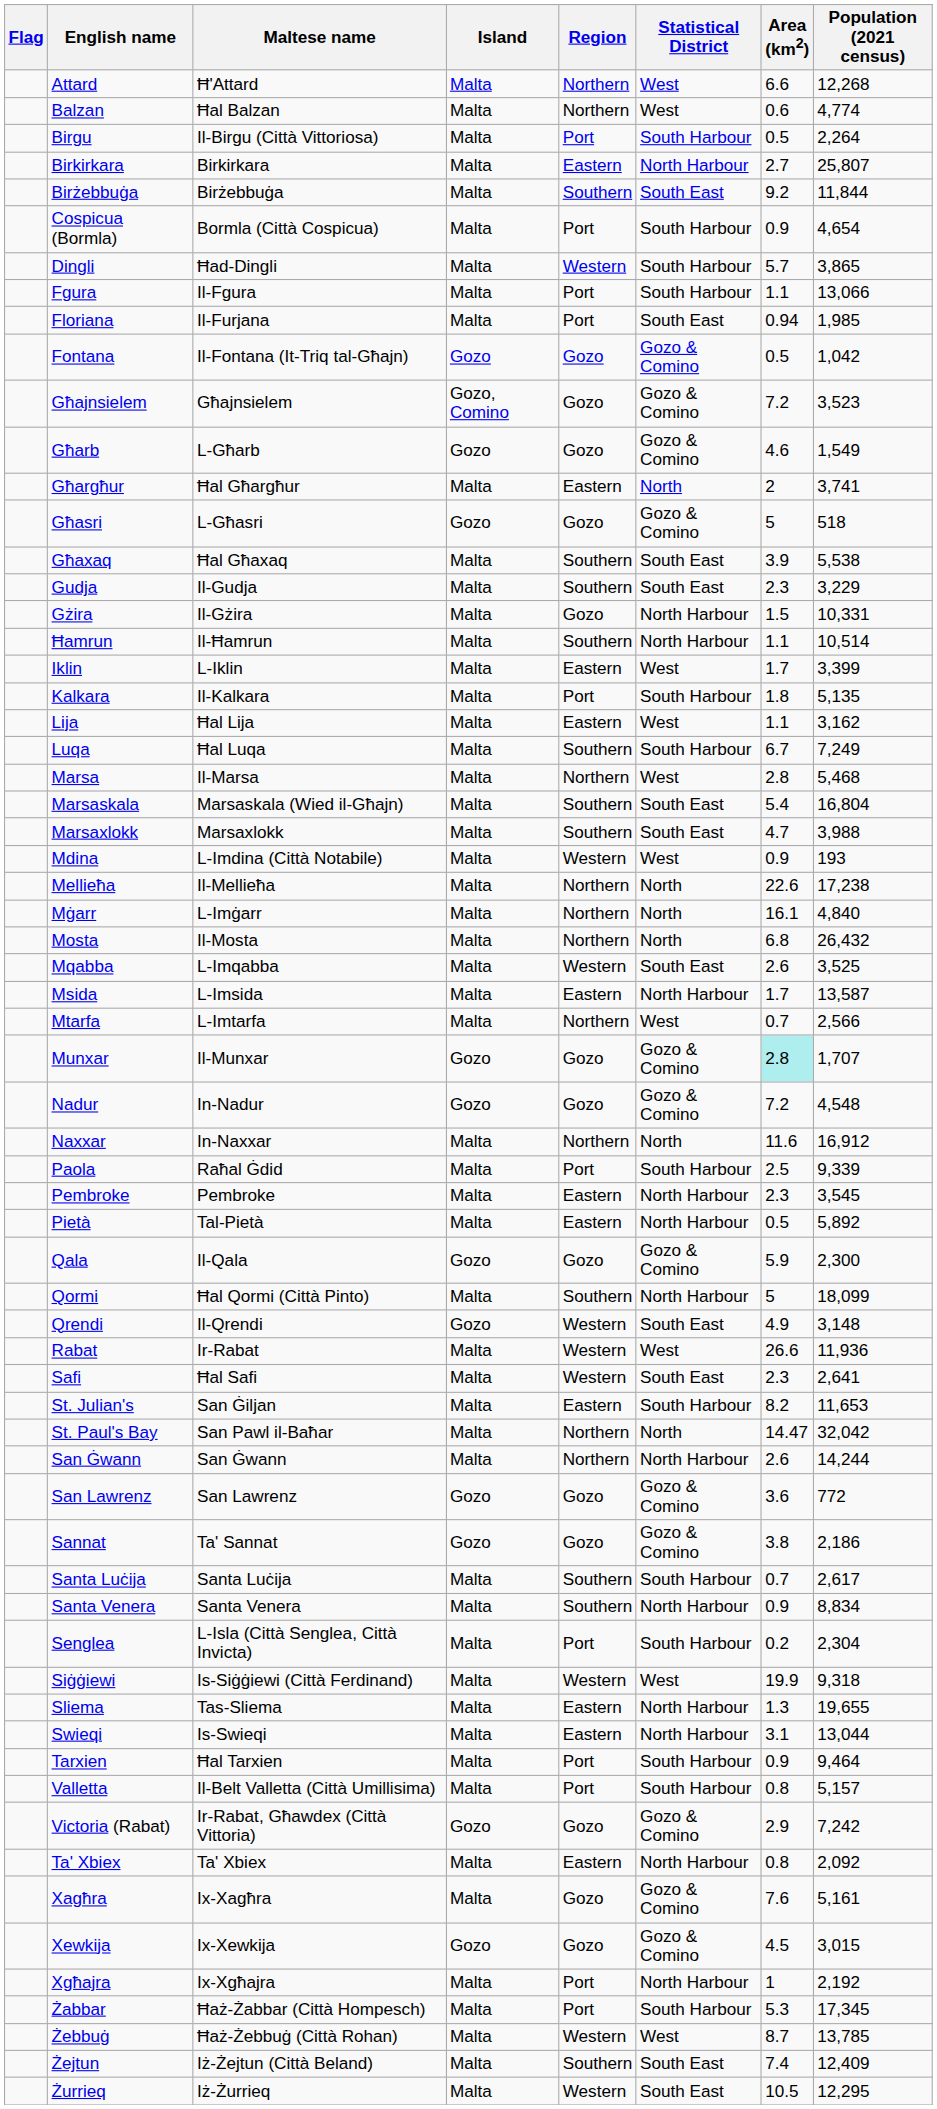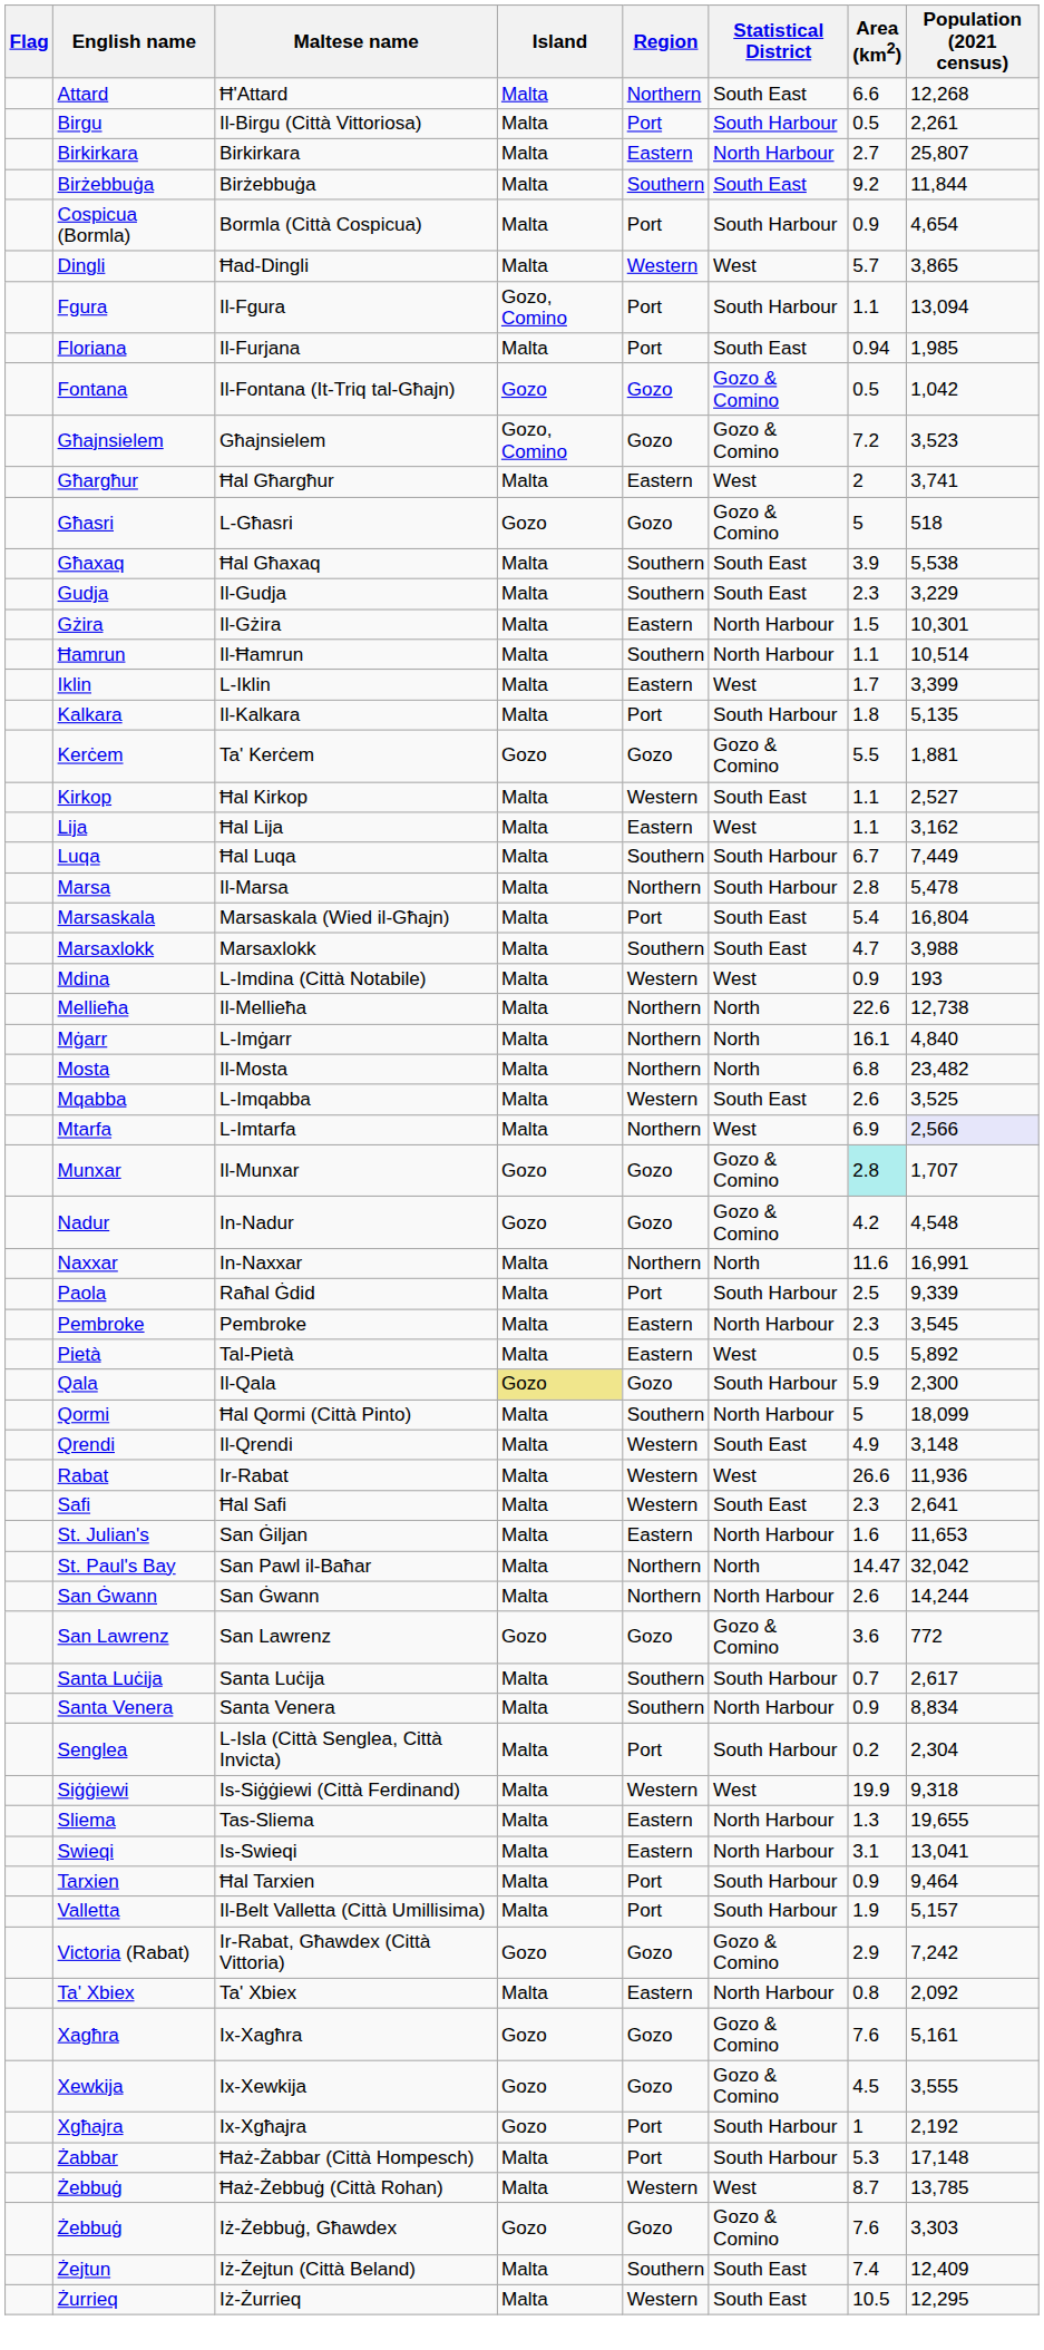 <table class="wikitable sortable">
 <tr>
 <th class="unsortable"><a href='#'>Flag</a></th>
 <th>English name</th>
 <th>Maltese name</th>
 <th>Island</th>
 <th><a href='#'>Region</a></th>
 <th><a href='#'>Statistical<br>District</a></th>
 <th>Area<br>(km<sup>2</sup>)</th>
 <th>Population<br>(2021 census)</th>
 </tr>
 <tr>
 <td></td>
 <td><a href='#'>Attard</a></td>
 <td>Ħ'Attard</td>
 <td><a href='#'>Malta</a></td>
 <td><a href='#'>Northern</a></td>
-<td><a href='#'>West</a></td>
+<td>South East</td>
 <td>6.6</td>
 <td>12,268</td>
-</tr>
-<tr>
-<td></td>
-<td><a href='#'>Balzan</a></td>
-<td>Ħal Balzan</td>
-<td>Malta</td>
-<td>Northern</td>
-<td>West</td>
-<td>0.6</td>
-<td>4,774</td>
 </tr>
 <tr>
 <td></td>
 <td><a href='#'>Birgu</a></td>
 <td>Il-Birgu (Città Vittoriosa)</td>
 <td>Malta</td>
 <td><a href='#'>Port</a></td>
 <td><a href='#'>South Harbour</a></td>
 <td>0.5</td>
-<td>2,264</td>
+<td>2,261</td>
 </tr>
 <tr>
 <td></td>
 <td><a href='#'>Birkirkara</a></td>
 <td>Birkirkara</td>
 <td>Malta</td>
 <td><a href='#'>Eastern</a></td>
 <td><a href='#'>North Harbour</a></td>
 <td>2.7</td>
 <td>25,807</td>
 </tr>
 <tr>
 <td></td>
 <td><a href='#'>Birżebbuġa</a></td>
 <td>Birżebbuġa</td>
 <td>Malta</td>
 <td><a href='#'>Southern</a></td>
 <td><a href='#'>South East</a></td>
 <td>9.2</td>
 <td>11,844</td>
 </tr>
 <tr>
 <td></td>
 <td><a href='#'>Cospicua</a> (Bormla)</td>
 <td>Bormla (Città Cospicua)</td>
 <td>Malta</td>
 <td>Port</td>
 <td>South Harbour</td>
 <td>0.9</td>
 <td>4,654</td>
 </tr>
 <tr>
 <td></td>
 <td><a href='#'>Dingli</a></td>
 <td>Ħad-Dingli</td>
 <td>Malta</td>
 <td><a href='#'>Western</a></td>
-<td>South Harbour</td>
+<td>West</td>
 <td>5.7</td>
 <td>3,865</td>
 </tr>
 <tr>
 <td></td>
 <td><a href='#'>Fgura</a></td>
 <td>Il-Fgura</td>
-<td>Malta</td>
+<td>Gozo, <a href='#'>Comino</a></td>
 <td>Port</td>
 <td>South Harbour</td>
 <td>1.1</td>
-<td>13,066</td>
+<td>13,094</td>
 </tr>
 <tr>
 <td></td>
 <td><a href='#'>Floriana</a></td>
 <td>Il-Furjana</td>
 <td>Malta</td>
 <td>Port</td>
 <td>South East</td>
 <td>0.94</td>
 <td>1,985</td>
 </tr>
 <tr>
 <td></td>
 <td><a href='#'>Fontana</a></td>
 <td>Il-Fontana (It-Triq tal-Għajn)</td>
 <td><a href='#'>Gozo</a></td>
 <td><a href='#'>Gozo</a></td>
 <td><a href='#'>Gozo & Comino</a></td>
 <td>0.5</td>
 <td>1,042</td>
 </tr>
 <tr>
 <td></td>
 <td><a href='#'>Għajnsielem</a></td>
 <td>Għajnsielem</td>
 <td>Gozo, <a href='#'>Comino</a></td>
 <td>Gozo</td>
 <td>Gozo & Comino</td>
 <td>7.2</td>
 <td>3,523</td>
 </tr>
 <tr>
 <td></td>
-<td><a href='#'>Għarb</a></td>
-<td>L-Għarb</td>
-<td>Gozo</td>
-<td>Gozo</td>
-<td>Gozo & Comino</td>
-<td>4.6</td>
-<td>1,549</td>
-</tr>
-<tr>
-<td></td>
 <td><a href='#'>Għargħur</a></td>
 <td>Ħal Għargħur</td>
 <td>Malta</td>
 <td>Eastern</td>
-<td><a href='#'>North</a></td>
+<td>West</td>
 <td>2</td>
 <td>3,741</td>
 </tr>
 <tr>
 <td></td>
 <td><a href='#'>Għasri</a></td>
 <td>L-Għasri</td>
 <td>Gozo</td>
 <td>Gozo</td>
 <td>Gozo & Comino</td>
 <td>5</td>
 <td>518</td>
 </tr>
 <tr>
 <td></td>
 <td><a href='#'>Għaxaq</a></td>
 <td>Ħal Għaxaq</td>
 <td>Malta</td>
 <td>Southern</td>
 <td>South East</td>
 <td>3.9</td>
 <td>5,538</td>
 </tr>
 <tr>
 <td></td>
 <td><a href='#'>Gudja</a></td>
 <td>Il-Gudja</td>
 <td>Malta</td>
 <td>Southern</td>
 <td>South East</td>
 <td>2.3</td>
 <td>3,229</td>
 </tr>
 <tr>
 <td></td>
 <td><a href='#'>Gżira</a></td>
 <td>Il-Gżira</td>
 <td>Malta</td>
-<td>Gozo</td>
+<td>Eastern</td>
 <td>North Harbour</td>
 <td>1.5</td>
-<td>10,331</td>
+<td>10,301</td>
 </tr>
 <tr>
 <td></td>
 <td><a href='#'>Ħamrun</a></td>
 <td>Il-Ħamrun</td>
 <td>Malta</td>
 <td>Southern</td>
 <td>North Harbour</td>
 <td>1.1</td>
 <td>10,514</td>
 </tr>
 <tr>
 <td></td>
 <td><a href='#'>Iklin</a></td>
 <td>L-Iklin</td>
 <td>Malta</td>
 <td>Eastern</td>
 <td>West</td>
 <td>1.7</td>
 <td>3,399</td>
 </tr>
 <tr>
 <td></td>
 <td><a href='#'>Kalkara</a></td>
 <td>Il-Kalkara</td>
 <td>Malta</td>
 <td>Port</td>
 <td>South Harbour</td>
 <td>1.8</td>
 <td>5,135</td>
 </tr>
 <tr>
 <td></td>
+<td><a href='#'>Kerċem</a></td>
+<td>Ta' Kerċem</td>
+<td>Gozo</td>
+<td>Gozo</td>
+<td>Gozo & Comino</td>
+<td>5.5</td>
+<td>1,881</td>
+</tr>
+<tr>
+<td></td>
+<td><a href='#'>Kirkop</a></td>
+<td>Ħal Kirkop</td>
+<td>Malta</td>
+<td>Western</td>
+<td>South East</td>
+<td>1.1</td>
+<td>2,527</td>
+</tr>
+<tr>
+<td></td>
 <td><a href='#'>Lija</a></td>
 <td>Ħal Lija</td>
 <td>Malta</td>
 <td>Eastern</td>
 <td>West</td>
 <td>1.1</td>
 <td>3,162</td>
 </tr>
 <tr>
 <td></td>
 <td><a href='#'>Luqa</a></td>
 <td>Ħal Luqa</td>
 <td>Malta</td>
 <td>Southern</td>
 <td>South Harbour</td>
 <td>6.7</td>
-<td>7,249</td>
+<td>7,449</td>
 </tr>
 <tr>
 <td></td>
 <td><a href='#'>Marsa</a></td>
 <td>Il-Marsa</td>
 <td>Malta</td>
 <td>Northern</td>
-<td>West</td>
+<td>South Harbour</td>
 <td>2.8</td>
-<td>5,468</td>
+<td>5,478</td>
 </tr>
 <tr>
 <td></td>
 <td><a href='#'>Marsaskala</a></td>
 <td>Marsaskala (Wied il-Għajn)</td>
 <td>Malta</td>
-<td>Southern</td>
+<td>Port</td>
 <td>South East</td>
 <td>5.4</td>
 <td>16,804</td>
 </tr>
 <tr>
 <td></td>
 <td><a href='#'>Marsaxlokk</a></td>
 <td>Marsaxlokk</td>
 <td>Malta</td>
 <td>Southern</td>
 <td>South East</td>
 <td>4.7</td>
 <td>3,988</td>
 </tr>
 <tr>
 <td></td>
 <td><a href='#'>Mdina</a></td>
 <td>L-Imdina (Città Notabile)</td>
 <td>Malta</td>
 <td>Western</td>
 <td>West</td>
 <td>0.9</td>
 <td>193</td>
 </tr>
 <tr>
 <td></td>
 <td><a href='#'>Mellieħa</a></td>
 <td>Il-Mellieħa</td>
 <td>Malta</td>
 <td>Northern</td>
 <td>North</td>
 <td>22.6</td>
-<td>17,238</td>
+<td>12,738</td>
 </tr>
 <tr>
 <td></td>
 <td><a href='#'>Mġarr</a></td>
 <td>L-Imġarr</td>
 <td>Malta</td>
 <td>Northern</td>
 <td>North</td>
 <td>16.1</td>
 <td>4,840</td>
 </tr>
 <tr>
 <td></td>
 <td><a href='#'>Mosta</a></td>
 <td>Il-Mosta</td>
 <td>Malta</td>
 <td>Northern</td>
 <td>North</td>
 <td>6.8</td>
-<td>26,432</td>
+<td>23,482</td>
 </tr>
 <tr>
 <td></td>
 <td><a href='#'>Mqabba</a></td>
 <td>L-Imqabba</td>
 <td>Malta</td>
 <td>Western</td>
 <td>South East</td>
 <td>2.6</td>
 <td>3,525</td>
 </tr>
 <tr>
 <td></td>
-<td><a href='#'>Msida</a></td>
-<td>L-Imsida</td>
-<td>Malta</td>
-<td>Eastern</td>
-<td>North Harbour</td>
-<td>1.7</td>
-<td>13,587</td>
-</tr>
-<tr>
-<td></td>
 <td><a href='#'>Mtarfa</a></td>
 <td>L-Imtarfa</td>
 <td>Malta</td>
 <td>Northern</td>
 <td>West</td>
-<td>0.7</td>
-<td>2,566</td>
+<td>6.9</td>
+<td style="background: lavender;">2,566</td>
 </tr>
 <tr>
 <td></td>
 <td><a href='#'>Munxar</a></td>
 <td>Il-Munxar</td>
 <td>Gozo</td>
 <td>Gozo</td>
 <td>Gozo & Comino</td>
 <td style="background: paleturquoise;">2.8</td>
 <td>1,707</td>
 </tr>
 <tr>
 <td></td>
 <td><a href='#'>Nadur</a></td>
 <td>In-Nadur</td>
 <td>Gozo</td>
 <td>Gozo</td>
 <td>Gozo & Comino</td>
-<td>7.2</td>
+<td>4.2</td>
 <td>4,548</td>
 </tr>
 <tr>
 <td></td>
 <td><a href='#'>Naxxar</a></td>
 <td>In-Naxxar</td>
 <td>Malta</td>
 <td>Northern</td>
 <td>North</td>
 <td>11.6</td>
-<td>16,912</td>
+<td>16,991</td>
 </tr>
 <tr>
 <td></td>
 <td><a href='#'>Paola</a></td>
 <td>Raħal Ġdid</td>
 <td>Malta</td>
 <td>Port</td>
 <td>South Harbour</td>
 <td>2.5</td>
 <td>9,339</td>
 </tr>
 <tr>
 <td></td>
 <td><a href='#'>Pembroke</a></td>
 <td>Pembroke</td>
 <td>Malta</td>
 <td>Eastern</td>
 <td>North Harbour</td>
 <td>2.3</td>
 <td>3,545</td>
 </tr>
 <tr>
 <td></td>
 <td><a href='#'>Pietà</a></td>
 <td>Tal-Pietà</td>
 <td>Malta</td>
 <td>Eastern</td>
-<td>North Harbour</td>
+<td>West</td>
 <td>0.5</td>
 <td>5,892</td>
 </tr>
 <tr>
 <td></td>
 <td><a href='#'>Qala</a></td>
 <td>Il-Qala</td>
+<td style="background: khaki;">Gozo</td>
 <td>Gozo</td>
-<td>Gozo</td>
-<td>Gozo & Comino</td>
+<td>South Harbour</td>
 <td>5.9</td>
 <td>2,300</td>
 </tr>
 <tr>
 <td></td>
 <td><a href='#'>Qormi</a></td>
 <td>Ħal Qormi (Città Pinto)</td>
 <td>Malta</td>
 <td>Southern</td>
 <td>North Harbour</td>
 <td>5</td>
 <td>18,099</td>
 </tr>
 <tr>
 <td></td>
 <td><a href='#'>Qrendi</a></td>
 <td>Il-Qrendi</td>
-<td>Gozo</td>
+<td>Malta</td>
 <td>Western</td>
 <td>South East</td>
 <td>4.9</td>
 <td>3,148</td>
 </tr>
 <tr>
 <td></td>
 <td><a href='#'>Rabat</a></td>
 <td>Ir-Rabat</td>
 <td>Malta</td>
 <td>Western</td>
 <td>West</td>
 <td>26.6</td>
 <td>11,936</td>
 </tr>
 <tr>
 <td></td>
 <td><a href='#'>Safi</a></td>
 <td>Ħal Safi</td>
 <td>Malta</td>
 <td>Western</td>
 <td>South East</td>
 <td>2.3</td>
 <td>2,641</td>
 </tr>
 <tr>
 <td></td>
 <td><a href='#'>St. Julian's</a></td>
 <td>San Ġiljan</td>
 <td>Malta</td>
 <td>Eastern</td>
-<td>South Harbour</td>
-<td>8.2</td>
+<td>North Harbour</td>
+<td>1.6</td>
 <td>11,653</td>
 </tr>
 <tr>
 <td></td>
 <td><a href='#'>St. Paul's Bay</a></td>
 <td>San Pawl il-Baħar</td>
 <td>Malta</td>
 <td>Northern</td>
 <td>North</td>
 <td>14.47</td>
 <td>32,042</td>
 </tr>
 <tr>
 <td></td>
 <td><a href='#'>San Ġwann</a></td>
 <td>San Ġwann</td>
 <td>Malta</td>
 <td>Northern</td>
 <td>North Harbour</td>
 <td>2.6</td>
 <td>14,244</td>
 </tr>
 <tr>
 <td></td>
 <td><a href='#'>San Lawrenz</a></td>
 <td>San Lawrenz</td>
 <td>Gozo</td>
 <td>Gozo</td>
 <td>Gozo & Comino</td>
 <td>3.6</td>
 <td>772</td>
-</tr>
-<tr>
-<td></td>
-<td><a href='#'>Sannat</a></td>
-<td>Ta' Sannat</td>
-<td>Gozo</td>
-<td>Gozo</td>
-<td>Gozo & Comino</td>
-<td>3.8</td>
-<td>2,186</td>
 </tr>
 <tr>
 <td></td>
 <td><a href='#'>Santa Luċija</a></td>
 <td>Santa Luċija</td>
 <td>Malta</td>
 <td>Southern</td>
 <td>South Harbour</td>
 <td>0.7</td>
 <td>2,617</td>
 </tr>
 <tr>
 <td></td>
 <td><a href='#'>Santa Venera</a></td>
 <td>Santa Venera</td>
 <td>Malta</td>
 <td>Southern</td>
 <td>North Harbour</td>
 <td>0.9</td>
 <td>8,834</td>
 </tr>
 <tr>
 <td></td>
 <td><a href='#'>Senglea</a></td>
 <td>L-Isla (Città Senglea, Città Invicta)</td>
 <td>Malta</td>
 <td>Port</td>
 <td>South Harbour</td>
 <td>0.2</td>
 <td>2,304</td>
 </tr>
 <tr>
 <td></td>
 <td><a href='#'>Siġġiewi</a></td>
 <td>Is-Siġġiewi (Città Ferdinand)</td>
 <td>Malta</td>
 <td>Western</td>
 <td>West</td>
 <td>19.9</td>
 <td>9,318</td>
 </tr>
 <tr>
 <td></td>
 <td><a href='#'>Sliema</a></td>
 <td>Tas-Sliema</td>
 <td>Malta</td>
 <td>Eastern</td>
 <td>North Harbour</td>
 <td>1.3</td>
 <td>19,655</td>
 </tr>
 <tr>
 <td></td>
 <td><a href='#'>Swieqi</a></td>
 <td>Is-Swieqi</td>
 <td>Malta</td>
 <td>Eastern</td>
 <td>North Harbour</td>
 <td>3.1</td>
-<td>13,044</td>
+<td>13,041</td>
 </tr>
 <tr>
 <td></td>
 <td><a href='#'>Tarxien</a></td>
 <td>Ħal Tarxien</td>
 <td>Malta</td>
 <td>Port</td>
 <td>South Harbour</td>
 <td>0.9</td>
 <td>9,464</td>
 </tr>
 <tr>
 <td></td>
 <td><a href='#'>Valletta</a></td>
 <td>Il-Belt Valletta (Città Umillisima)</td>
 <td>Malta</td>
 <td>Port</td>
 <td>South Harbour</td>
-<td>0.8</td>
+<td>1.9</td>
 <td>5,157</td>
 </tr>
 <tr>
 <td></td>
 <td><a href='#'>Victoria</a> (Rabat)</td>
 <td>Ir-Rabat, Għawdex (Città Vittoria)</td>
 <td>Gozo</td>
 <td>Gozo</td>
 <td>Gozo & Comino</td>
 <td>2.9</td>
 <td>7,242</td>
 </tr>
 <tr>
 <td></td>
 <td><a href='#'>Ta' Xbiex</a></td>
 <td>Ta' Xbiex</td>
 <td>Malta</td>
 <td>Eastern</td>
 <td>North Harbour</td>
 <td>0.8</td>
 <td>2,092</td>
 </tr>
 <tr>
 <td></td>
 <td><a href='#'>Xagħra</a></td>
 <td>Ix-Xagħra</td>
-<td>Malta</td>
+<td>Gozo</td>
 <td>Gozo</td>
 <td>Gozo & Comino</td>
 <td>7.6</td>
 <td>5,161</td>
 </tr>
 <tr>
 <td></td>
 <td><a href='#'>Xewkija</a></td>
 <td>Ix-Xewkija</td>
 <td>Gozo</td>
 <td>Gozo</td>
 <td>Gozo & Comino</td>
 <td>4.5</td>
-<td>3,015</td>
+<td>3,555</td>
 </tr>
 <tr>
 <td></td>
 <td><a href='#'>Xgħajra</a></td>
 <td>Ix-Xgħajra</td>
-<td>Malta</td>
+<td>Gozo</td>
 <td>Port</td>
-<td>North Harbour</td>
+<td>South Harbour</td>
 <td>1</td>
 <td>2,192</td>
 </tr>
 <tr>
 <td></td>
 <td><a href='#'>Żabbar</a></td>
 <td>Ħaż-Żabbar (Città Hompesch)</td>
 <td>Malta</td>
 <td>Port</td>
 <td>South Harbour</td>
 <td>5.3</td>
-<td>17,345</td>
+<td>17,148</td>
 </tr>
 <tr>
 <td></td>
 <td><a href='#'>Żebbuġ</a></td>
 <td>Ħaż-Żebbuġ (Città Rohan)</td>
 <td>Malta</td>
 <td>Western</td>
 <td>West</td>
 <td>8.7</td>
 <td>13,785</td>
+</tr>
+<tr>
+<td></td>
+<td><a href='#'>Żebbuġ</a></td>
+<td>Iż-Żebbuġ, Għawdex</td>
+<td>Gozo</td>
+<td>Gozo</td>
+<td>Gozo & Comino</td>
+<td>7.6</td>
+<td>3,303</td>
 </tr>
 <tr>
 <td></td>
 <td><a href='#'>Żejtun</a></td>
 <td>Iż-Żejtun (Città Beland)</td>
 <td>Malta</td>
 <td>Southern</td>
 <td>South East</td>
 <td>7.4</td>
 <td>12,409</td>
 </tr>
 <tr>
 <td></td>
 <td><a href='#'>Żurrieq</a></td>
 <td>Iż-Żurrieq</td>
 <td>Malta</td>
 <td>Western</td>
 <td>South East</td>
 <td>10.5</td>
 <td>12,295</td>
 </tr>
 </table>
